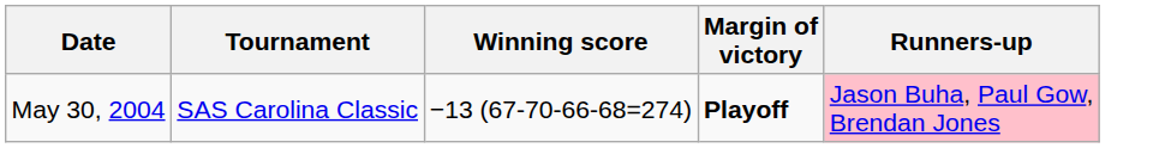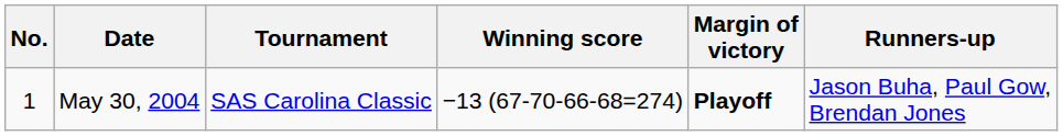 <table class="wikitable" style="font-size:95%;">
 <tr>
+<th>No.</th>
 <th>Date</th>
 <th>Tournament</th>
 <th>Winning score</th>
 <th>Margin of<br>victory</th>
 <th>Runners-up</th>
 </tr>
 <tr>
+<td align=center>1</td>
 <td>May 30, <a href='#'>2004</a></td>
 <td><a href='#'>SAS Carolina Classic</a></td>
 <td>−13 (67-70-66-68=274)</td>
 <td><strong>Playoff</strong></td>
-<td style="background: pink;"> <a href='#'>Jason Buha</a>,  <a href='#'>Paul Gow</a>,<br> <a href='#'>Brendan Jones</a></td>
+<td> <a href='#'>Jason Buha</a>,  <a href='#'>Paul Gow</a>,<br> <a href='#'>Brendan Jones</a></td>
 </tr>
 </table>
